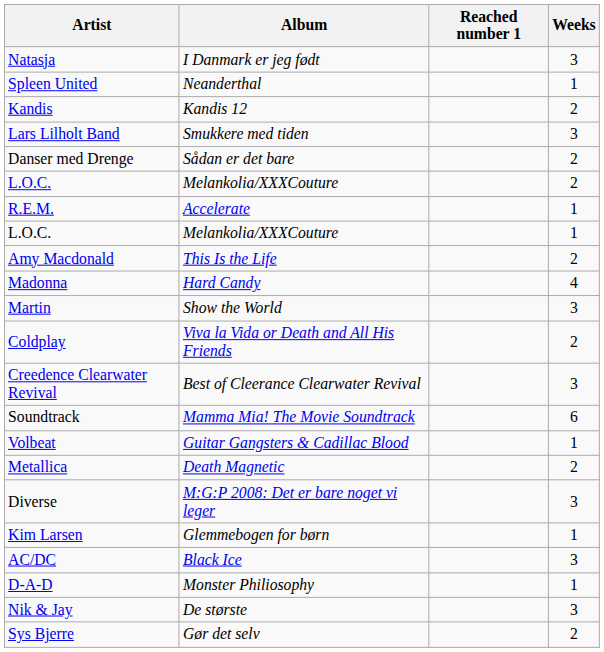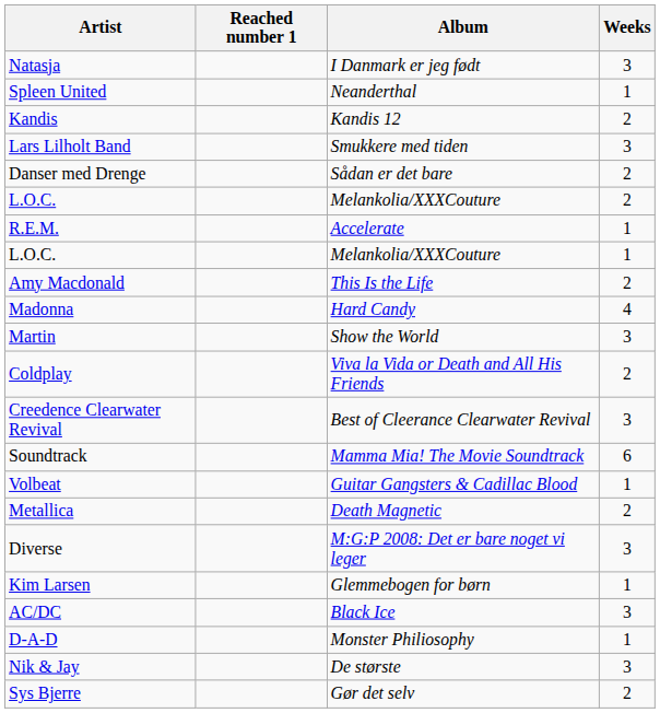 <table class="sortable wikitable">
 <tr>
 <th>Artist</th>
+<th>Reached number 1</th>
 <th>Album</th>
-<th>Reached number 1</th>
 <th>Weeks</th>
 </tr>
 <tr>
 <td><a href='#'>Natasja</a></td>
+<td></td>
 <td><em>I Danmark er jeg født</em></td>
-<td></td>
 <td style="text-align:center;">3</td>
 </tr>
 <tr>
 <td><a href='#'>Spleen United</a></td>
+<td></td>
 <td><em>Neanderthal</em></td>
-<td></td>
 <td style="text-align:center;">1</td>
 </tr>
 <tr>
 <td><a href='#'>Kandis</a></td>
+<td></td>
 <td><em>Kandis 12</em></td>
-<td></td>
 <td style="text-align:center;">2</td>
 </tr>
 <tr>
 <td><a href='#'>Lars Lilholt Band</a></td>
+<td></td>
 <td><em>Smukkere med tiden</em></td>
-<td></td>
 <td style="text-align:center;">3</td>
 </tr>
 <tr>
 <td>Danser med Drenge</td>
+<td></td>
 <td><em>Sådan er det bare</em></td>
-<td></td>
 <td style="text-align:center;">2</td>
 </tr>
 <tr>
 <td><a href='#'>L.O.C.</a></td>
+<td></td>
 <td><em>Melankolia/XXXCouture</em></td>
-<td></td>
 <td style="text-align:center;">2</td>
 </tr>
 <tr>
 <td><a href='#'>R.E.M.</a></td>
+<td></td>
 <td><em><a href='#'>Accelerate</a></em></td>
-<td></td>
 <td style="text-align:center;">1</td>
 </tr>
 <tr>
 <td>L.O.C.</td>
+<td></td>
 <td><em>Melankolia/XXXCouture</em></td>
-<td></td>
 <td style="text-align:center;">1</td>
 </tr>
 <tr>
 <td><a href='#'>Amy Macdonald</a></td>
+<td></td>
 <td><em><a href='#'>This Is the Life</a></em></td>
-<td></td>
 <td style="text-align:center;">2</td>
 </tr>
 <tr>
 <td><a href='#'>Madonna</a></td>
+<td></td>
 <td><em><a href='#'>Hard Candy</a></em></td>
-<td></td>
 <td style="text-align:center;">4</td>
 </tr>
 <tr>
 <td><a href='#'>Martin</a></td>
+<td></td>
 <td><em>Show the World</em></td>
-<td></td>
 <td style="text-align:center;">3</td>
 </tr>
 <tr>
 <td><a href='#'>Coldplay</a></td>
+<td></td>
 <td><em><a href='#'>Viva la Vida or Death and All His Friends</a></em></td>
-<td></td>
 <td style="text-align:center;">2</td>
 </tr>
 <tr>
 <td><a href='#'>Creedence Clearwater Revival</a></td>
+<td></td>
 <td><em>Best of Cleerance Clearwater Revival</em></td>
-<td></td>
 <td style="text-align:center;">3</td>
 </tr>
 <tr>
 <td>Soundtrack</td>
+<td></td>
 <td><em><a href='#'>Mamma Mia! The Movie Soundtrack</a></em></td>
-<td></td>
 <td style="text-align:center;">6</td>
 </tr>
 <tr>
 <td><a href='#'>Volbeat</a></td>
+<td></td>
 <td><em><a href='#'>Guitar Gangsters & Cadillac Blood</a></em></td>
-<td></td>
 <td style="text-align:center;">1</td>
 </tr>
 <tr>
 <td><a href='#'>Metallica</a></td>
+<td></td>
 <td><em><a href='#'>Death Magnetic</a></em></td>
-<td></td>
 <td style="text-align:center;">2</td>
 </tr>
 <tr>
 <td>Diverse</td>
+<td></td>
 <td><em><a href='#'>M:G:P 2008: Det er bare noget vi leger</a></em></td>
-<td></td>
 <td style="text-align:center;">3</td>
 </tr>
 <tr>
 <td><a href='#'>Kim Larsen</a></td>
+<td></td>
 <td><em>Glemmebogen for børn</em></td>
-<td></td>
 <td style="text-align:center;">1</td>
 </tr>
 <tr>
 <td><a href='#'>AC/DC</a></td>
+<td></td>
 <td><em><a href='#'>Black Ice</a></em></td>
-<td></td>
 <td style="text-align:center;">3</td>
 </tr>
 <tr>
 <td><a href='#'>D-A-D</a></td>
+<td></td>
 <td><em>Monster Philiosophy</em></td>
-<td></td>
 <td style="text-align:center;">1</td>
 </tr>
 <tr>
 <td><a href='#'>Nik & Jay</a></td>
+<td></td>
 <td><em>De største</em></td>
-<td></td>
 <td style="text-align:center;">3</td>
 </tr>
 <tr>
 <td><a href='#'>Sys Bjerre</a></td>
+<td></td>
 <td><em>Gør det selv</em></td>
-<td></td>
 <td style="text-align:center;">2</td>
 </tr>
 </table>
